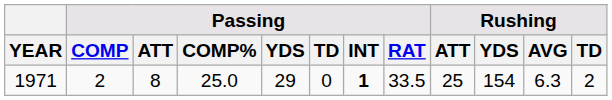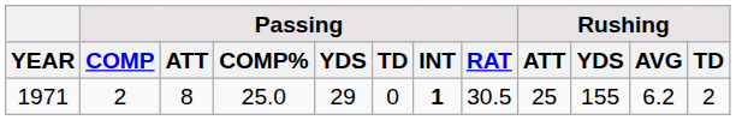 <table class=wikitable style="text-align:center; font-size: 95%;">
 <tr>
 <th></th>
 <th colspan="7" style="background:#e7e3e7;">Passing</th>
 <th colspan="4" style="background:#e7e3e7;">Rushing</th>
 </tr>
 <tr>
 <th>YEAR</th>
 <th><a href='#'>COMP</a></th>
 <th>ATT</th>
 <th>COMP%</th>
 <th>YDS</th>
 <th>TD</th>
 <th>INT</th>
 <th><a href='#'>RAT</a></th>
 <th>ATT</th>
 <th>YDS</th>
 <th>AVG</th>
 <th>TD</th>
 </tr>
 <tr>
 <td>1971</td>
 <td>2</td>
 <td>8</td>
 <td>25.0</td>
 <td>29</td>
 <td>0</td>
 <td><strong>1</strong></td>
-<td>33.5</td>
+<td>30.5</td>
 <td>25</td>
-<td>154</td>
-<td>6.3</td>
+<td>155</td>
+<td>6.2</td>
 <td>2</td>
 </tr>
 </table>
